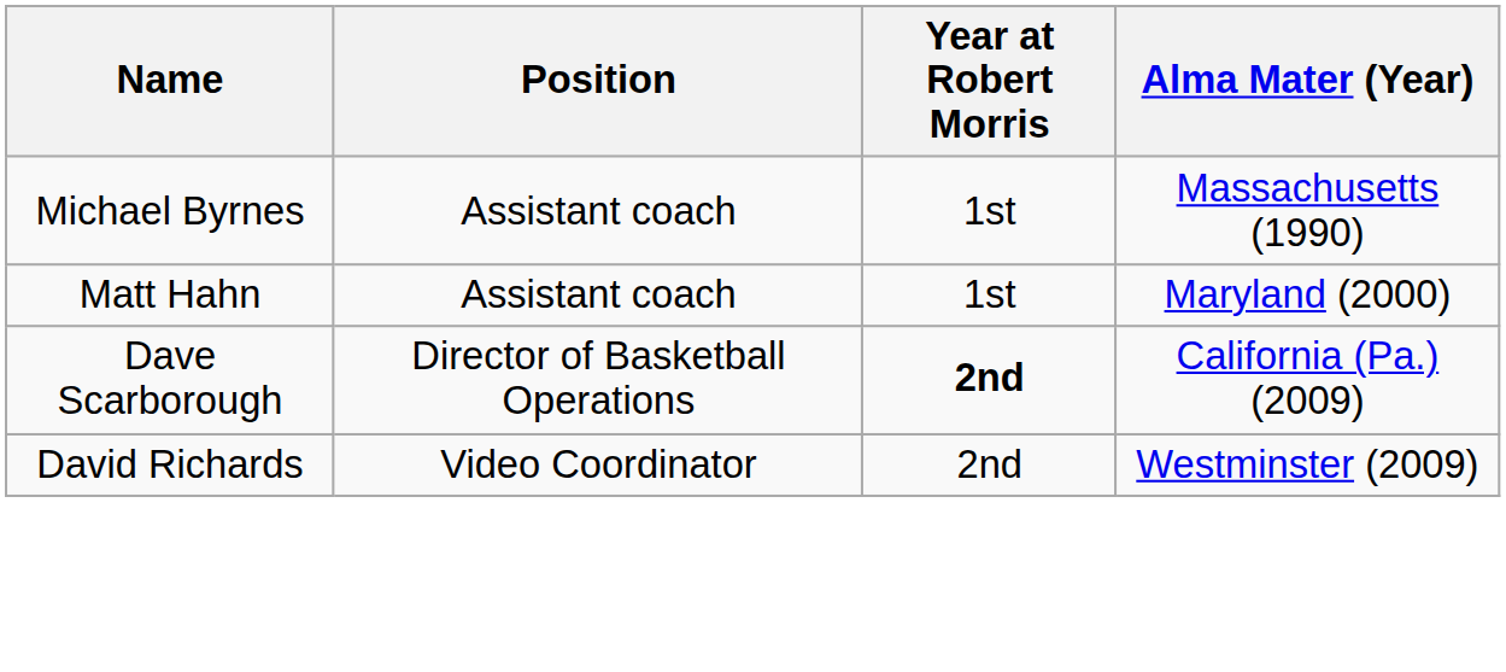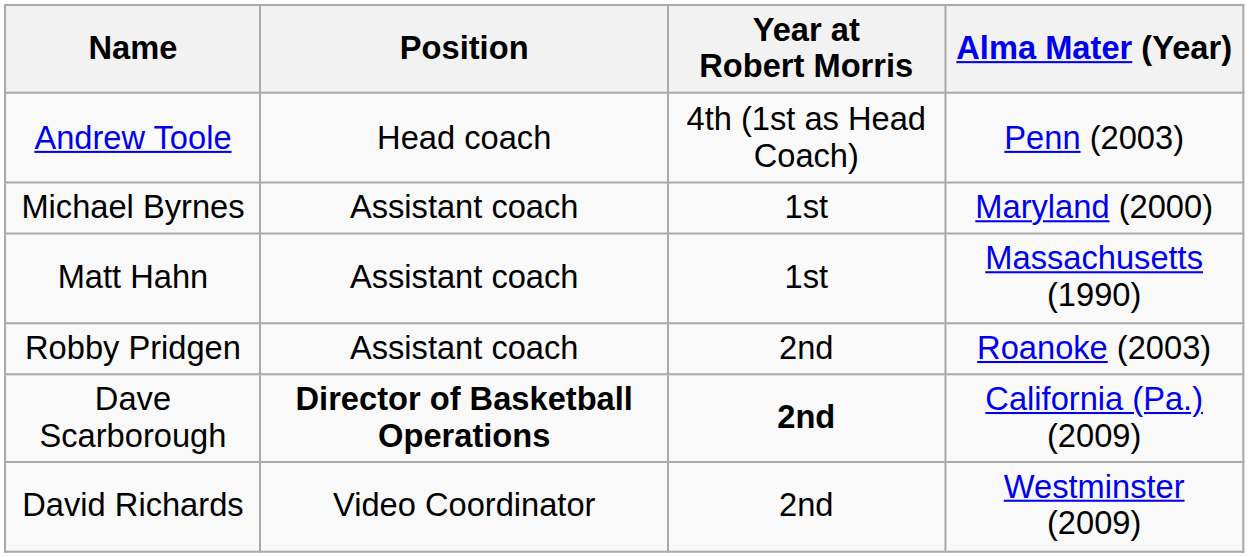 <table class="wikitable">
 <tr>
 <th>Name</th>
 <th>Position</th>
 <th>Year at <br> Robert Morris</th>
 <th><a href='#'>Alma Mater</a> (Year)</th>
 </tr>
 <tr align="center">
+<td><a href='#'>Andrew Toole</a></td>
+<td>Head coach</td>
+<td>4th (1st as Head Coach)</td>
+<td><a href='#'>Penn</a> (2003)</td>
+</tr>
+<tr align="center">
 <td>Michael Byrnes</td>
+<td>Assistant coach</td>
+<td>1st</td>
+<td><a href='#'>Maryland</a> (2000)</td>
+</tr>
+<tr align="center">
+<td>Matt Hahn</td>
 <td>Assistant coach</td>
 <td>1st</td>
 <td><a href='#'>Massachusetts</a> (1990)</td>
 </tr>
 <tr align="center">
-<td>Matt Hahn</td>
+<td>Robby Pridgen</td>
 <td>Assistant coach</td>
-<td>1st</td>
-<td><a href='#'>Maryland</a> (2000)</td>
+<td>2nd</td>
+<td><a href='#'>Roanoke</a> (2003)</td>
 </tr>
 <tr align="center">
 <td>Dave Scarborough</td>
-<td>Director of Basketball Operations</td>
+<td><strong>Director of Basketball Operations</strong></td>
 <td><strong>2nd</strong></td>
 <td><a href='#'>California (Pa.)</a> (2009)</td>
 </tr>
 <tr align="center">
 <td>David Richards</td>
 <td>Video Coordinator</td>
 <td>2nd</td>
 <td><a href='#'>Westminster</a> (2009)</td>
 </tr>
 </table>
